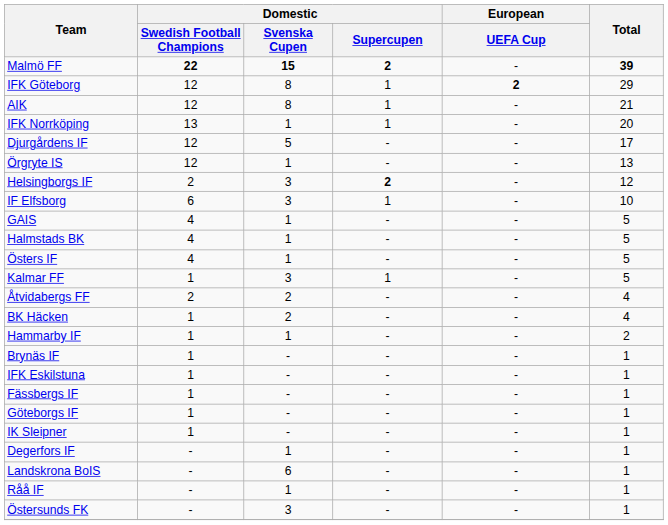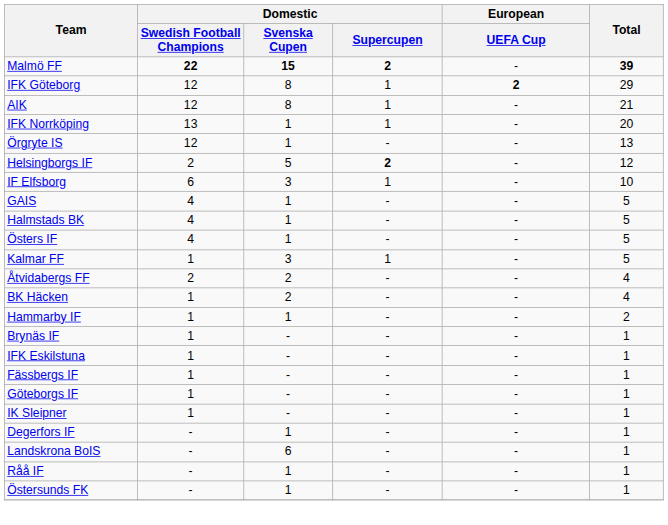 <table class="wikitable sortable">
 <tr>
 <th rowspan=2 width=10%>Team</th>
 <th colspan=3 width=18%>Domestic</th>
 <th colspan=1 width=12%>European</th>
 <th rowspan=2 width=6%>Total</th>
 </tr>
 <tr>
 <th width=6% class="sortable"><a href='#'>Swedish Football Champions</a></th>
 <th width=6% class="sortable"><a href='#'>Svenska Cupen</a></th>
 <th width=6% class="sortable"><a href='#'>Supercupen</a></th>
 <th width=6% class="sortable"><a href='#'>UEFA Cup</a></th>
 </tr>
 <tr>
 <td><a href='#'>Malmö FF</a></td>
 <td align=center><strong>22</strong></td>
 <td align=center><strong>15</strong></td>
 <td align=center><strong>2</strong></td>
 <td align=center>-</td>
 <td align=center><strong>39</strong></td>
 </tr>
 <tr>
 <td><a href='#'>IFK Göteborg</a></td>
 <td align=center>12</td>
 <td align=center>8</td>
 <td align="center">1</td>
 <td align=center><strong>2</strong></td>
 <td align=center>29</td>
 </tr>
 <tr>
 <td><a href='#'>AIK</a></td>
 <td align=center>12</td>
 <td align=center>8</td>
 <td align=center>1</td>
 <td align=center>-</td>
 <td align=center>21</td>
 </tr>
 <tr>
 <td><a href='#'>IFK Norrköping</a></td>
 <td align=center>13</td>
 <td align=center>1</td>
 <td align=center>1</td>
 <td align=center>-</td>
 <td align=center>20</td>
 </tr>
 <tr>
-<td><a href='#'>Djurgårdens IF</a></td>
-<td align=center>12</td>
-<td align=center>5</td>
-<td align=center>-</td>
-<td align=center>-</td>
-<td align=center>17</td>
-</tr>
-<tr>
 <td><a href='#'>Örgryte IS</a></td>
 <td align=center>12</td>
 <td align=center>1</td>
 <td align=center>-</td>
 <td align=center>-</td>
 <td align=center>13</td>
 </tr>
 <tr>
 <td><a href='#'>Helsingborgs IF</a></td>
 <td align=center>2</td>
-<td align=center>3</td>
+<td align=center>5</td>
 <td align=center><strong>2</strong></td>
 <td align=center>-</td>
 <td align=center>12</td>
 </tr>
 <tr>
 <td><a href='#'>IF Elfsborg</a></td>
 <td align=center>6</td>
 <td align=center>3</td>
 <td align=center>1</td>
 <td align=center>-</td>
 <td align=center>10</td>
 </tr>
 <tr>
 <td><a href='#'>GAIS</a></td>
 <td align=center>4</td>
 <td align=center>1</td>
 <td align=center>-</td>
 <td align=center>-</td>
 <td align=center>5</td>
 </tr>
 <tr>
 <td><a href='#'>Halmstads BK</a></td>
 <td align=center>4</td>
 <td align=center>1</td>
 <td align=center>-</td>
 <td align=center>-</td>
 <td align=center>5</td>
 </tr>
 <tr>
 <td><a href='#'>Östers IF</a></td>
 <td align=center>4</td>
 <td align=center>1</td>
 <td align=center>-</td>
 <td align=center>-</td>
 <td align=center>5</td>
 </tr>
 <tr>
 <td><a href='#'>Kalmar FF</a></td>
 <td align=center>1</td>
 <td align=center>3</td>
 <td align=center>1</td>
 <td align=center>-</td>
 <td align=center>5</td>
 </tr>
 <tr>
 <td><a href='#'>Åtvidabergs FF</a></td>
 <td align=center>2</td>
 <td align=center>2</td>
 <td align=center>-</td>
 <td align=center>-</td>
 <td align=center>4</td>
 </tr>
 <tr>
 <td><a href='#'>BK Häcken</a></td>
 <td align=center>1</td>
 <td align=center>2</td>
 <td align=center>-</td>
 <td align=center>-</td>
 <td align=center>4</td>
 </tr>
 <tr>
 <td><a href='#'>Hammarby IF</a></td>
 <td align=center>1</td>
 <td align=center>1</td>
 <td align=center>-</td>
 <td align=center>-</td>
 <td align=center>2</td>
 </tr>
 <tr>
 <td><a href='#'>Brynäs IF</a></td>
 <td align=center>1</td>
 <td align=center>-</td>
 <td align=center>-</td>
 <td align=center>-</td>
 <td align=center>1</td>
 </tr>
 <tr>
 <td><a href='#'>IFK Eskilstuna</a></td>
 <td align=center>1</td>
 <td align=center>-</td>
 <td align=center>-</td>
 <td align=center>-</td>
 <td align=center>1</td>
 </tr>
 <tr>
 <td><a href='#'>Fässbergs IF</a></td>
 <td align=center>1</td>
 <td align=center>-</td>
 <td align=center>-</td>
 <td align=center>-</td>
 <td align=center>1</td>
 </tr>
 <tr>
 <td><a href='#'>Göteborgs IF</a></td>
 <td align=center>1</td>
 <td align=center>-</td>
 <td align=center>-</td>
 <td align=center>-</td>
 <td align=center>1</td>
 </tr>
 <tr>
 <td><a href='#'>IK Sleipner</a></td>
 <td align=center>1</td>
 <td align=center>-</td>
 <td align=center>-</td>
 <td align=center>-</td>
 <td align=center>1</td>
 </tr>
 <tr>
 <td><a href='#'>Degerfors IF</a></td>
 <td align=center>-</td>
 <td align=center>1</td>
 <td align=center>-</td>
 <td align=center>-</td>
 <td align=center>1</td>
 </tr>
 <tr>
 <td><a href='#'>Landskrona BoIS</a></td>
 <td align=center>-</td>
 <td align=center>6</td>
 <td align=center>-</td>
 <td align=center>-</td>
 <td align=center>1</td>
 </tr>
 <tr>
 <td><a href='#'>Råå IF</a></td>
 <td align=center>-</td>
 <td align=center>1</td>
 <td align=center>-</td>
 <td align=center>-</td>
 <td align=center>1</td>
 </tr>
 <tr>
 <td><a href='#'>Östersunds FK</a></td>
 <td align=center>-</td>
-<td align=center>3</td>
+<td align=center>1</td>
 <td align=center>-</td>
 <td align=center>-</td>
 <td align=center>1</td>
 </tr>
 <tr>
 </tr>
 </table>
